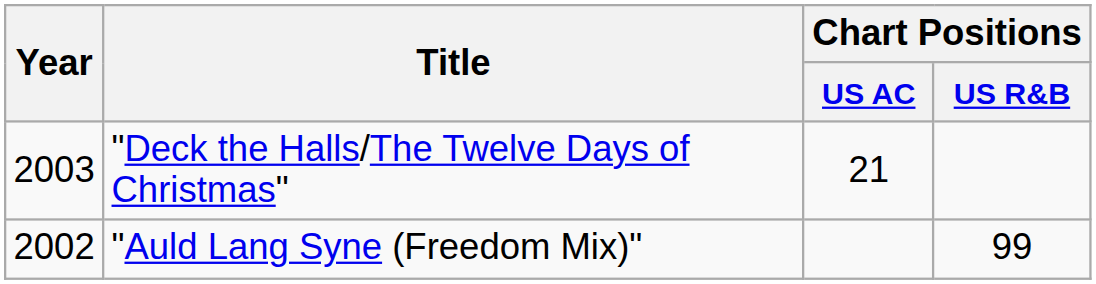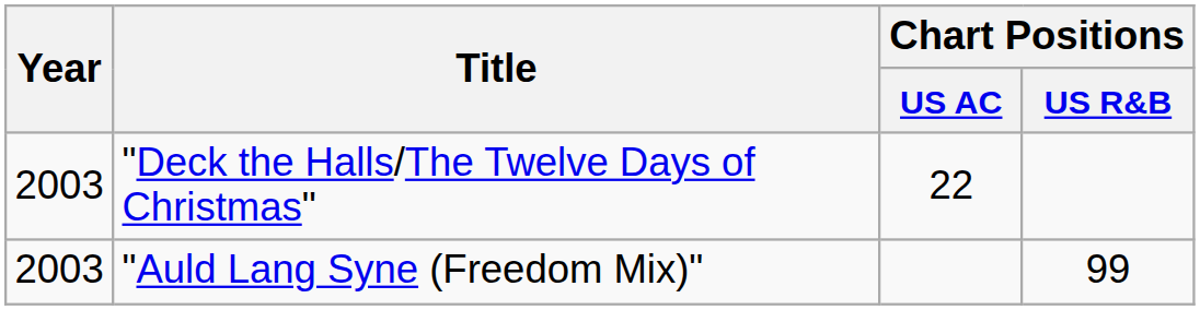 <table class="wikitable">
 <tr>
 <th width="28" rowspan="2">Year</th>
 <th width="300" rowspan="2">Title</th>
 <th colspan="2">Chart Positions</th>
 </tr>
 <tr>
 <th><small><a href='#'>US AC</a></small></th>
 <th><small><a href='#'>US R&B</a></small></th>
 </tr>
 <tr>
 <td>2003</td>
 <td>"<a href='#'>Deck the Halls</a>/<a href='#'>The Twelve Days of Christmas</a>"</td>
-<td align=center>21</td>
+<td align=center>22</td>
 <td></td>
 </tr>
 <tr>
-<td>2002</td>
+<td>2003</td>
 <td>"<a href='#'>Auld Lang Syne</a> (Freedom Mix)"</td>
 <td></td>
 <td align=center>99</td>
 </tr>
 </table>
